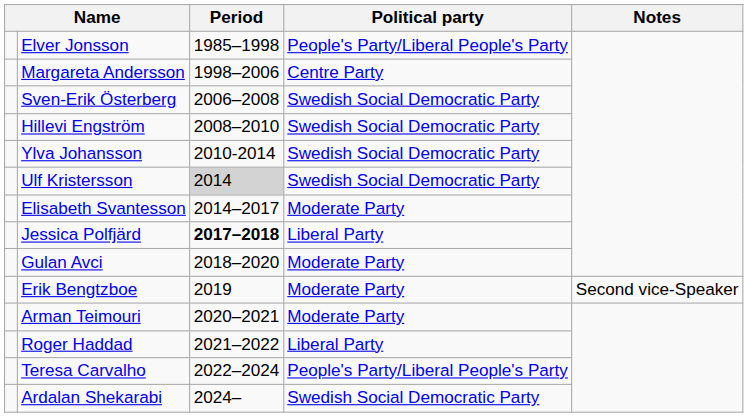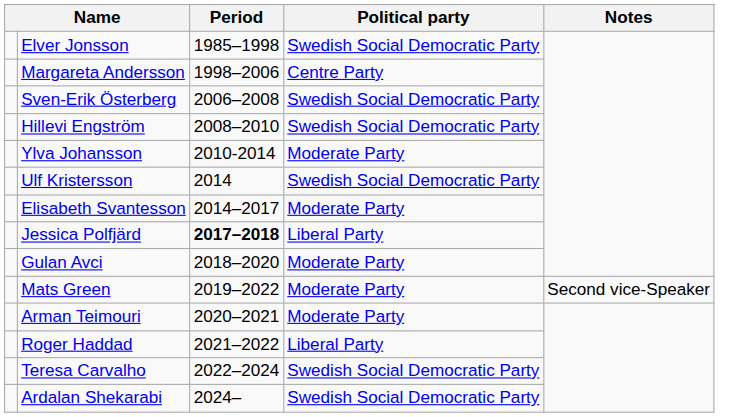 <table class="wikitable">
 <tr>
 <th colspan="2">Name</th>
 <th>Period</th>
 <th>Political party</th>
 <th>Notes</th>
 </tr>
 <tr>
 <td bgcolor=> </td>
 <td><a href='#'>Elver Jonsson</a></td>
 <td>1985–1998</td>
-<td><a href='#'>People's Party/Liberal People's Party</a></td>
+<td><a href='#'>Swedish Social Democratic Party</a></td>
 </tr>
 <tr>
 <td bgcolor=> </td>
 <td><a href='#'>Margareta Andersson</a></td>
 <td>1998–2006</td>
 <td><a href='#'>Centre Party</a></td>
 </tr>
 <tr>
 <td bgcolor=> </td>
 <td><a href='#'>Sven-Erik Österberg</a></td>
 <td>2006–2008</td>
 <td><a href='#'>Swedish Social Democratic Party</a></td>
 </tr>
 <tr>
 <td bgcolor=> </td>
 <td><a href='#'>Hillevi Engström</a></td>
 <td>2008–2010</td>
 <td><a href='#'>Swedish Social Democratic Party</a></td>
 </tr>
 <tr>
 <td bgcolor=> </td>
 <td><a href='#'>Ylva Johansson</a></td>
 <td>2010-2014</td>
-<td><a href='#'>Swedish Social Democratic Party</a></td>
+<td><a href='#'>Moderate Party</a></td>
 </tr>
 <tr>
 <td bgcolor=> </td>
 <td><a href='#'>Ulf Kristersson</a></td>
-<td style="background: lightgrey;">2014</td>
+<td>2014</td>
 <td><a href='#'>Swedish Social Democratic Party</a></td>
 </tr>
 <tr>
 <td bgcolor=> </td>
 <td><a href='#'>Elisabeth Svantesson</a></td>
 <td>2014–2017</td>
 <td><a href='#'>Moderate Party</a></td>
 </tr>
 <tr>
 <td bgcolor=> </td>
 <td><a href='#'>Jessica Polfjärd</a></td>
 <td><strong>2017–2018</strong></td>
 <td><a href='#'>Liberal Party</a></td>
 </tr>
 <tr>
 <td bgcolor=> </td>
 <td><a href='#'>Gulan Avci</a></td>
 <td>2018–2020</td>
 <td><a href='#'>Moderate Party</a></td>
 </tr>
 <tr>
 <td bgcolor=> </td>
-<td><a href='#'>Erik Bengtzboe</a></td>
-<td>2019</td>
+<td><a href='#'>Mats Green</a></td>
+<td>2019–2022</td>
 <td><a href='#'>Moderate Party</a></td>
 <td>Second vice-Speaker</td>
 </tr>
 <tr>
 <td bgcolor=> </td>
 <td><a href='#'>Arman Teimouri</a></td>
 <td>2020–2021</td>
 <td><a href='#'>Moderate Party</a></td>
 </tr>
 <tr>
 <td bgcolor=> </td>
 <td><a href='#'>Roger Haddad</a></td>
 <td>2021–2022</td>
 <td><a href='#'>Liberal Party</a></td>
 </tr>
 <tr>
 <td bgcolor=> </td>
 <td><a href='#'>Teresa Carvalho</a></td>
 <td>2022–2024</td>
-<td><a href='#'>People's Party/Liberal People's Party</a></td>
+<td><a href='#'>Swedish Social Democratic Party</a></td>
 </tr>
 <tr>
 <td bgcolor=> </td>
 <td><a href='#'>Ardalan Shekarabi</a></td>
 <td>2024–</td>
 <td><a href='#'>Swedish Social Democratic Party</a></td>
 </tr>
 </table>
